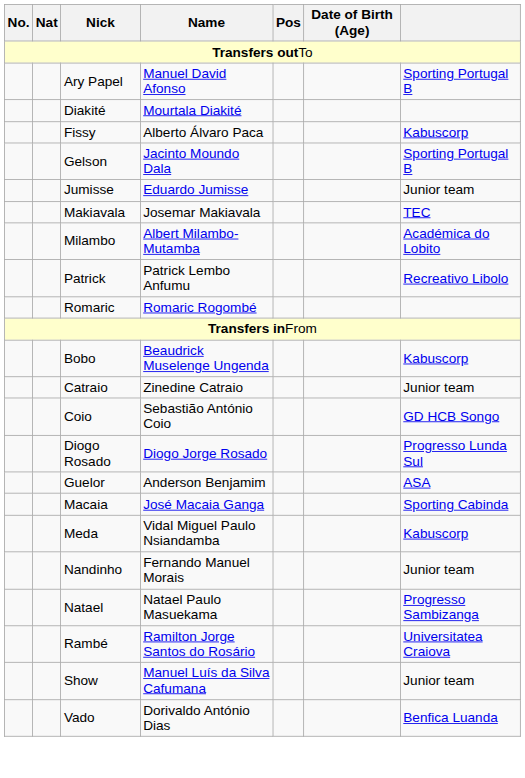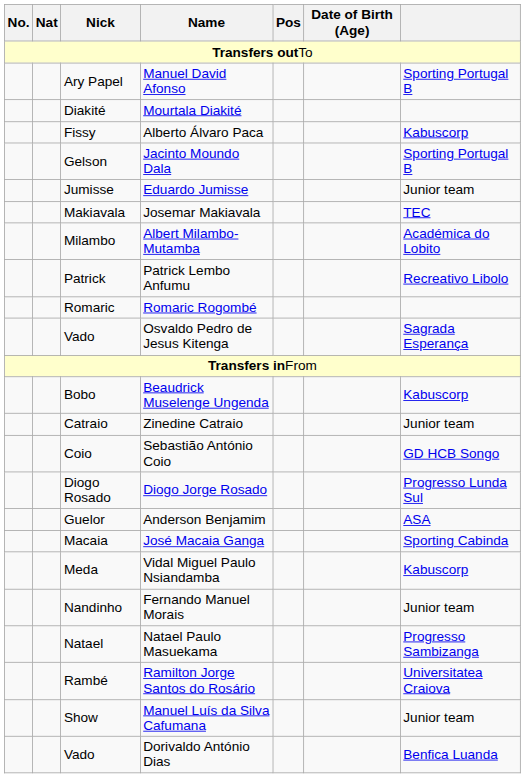 <table class="wikitable ve-ce-branchNode ve-ce-tableNode">
 <tr>
 <th>No.</th>
 <th>Nat</th>
 <th width=105px>Nick</th>
 <th width=230px>Name</th>
 <th>Pos</th>
 <th width=195px>Date of Birth (Age)</th>
 <th width=190px></th>
 </tr>
 <tr bgcolor=#ffffcc>
 <td align=center colspan=7><strong>Transfers out</strong>To</td>
 </tr>
 <tr>
 <td></td>
 <td></td>
 <td>Ary Papel</td>
 <td><a href='#'>Manuel David Afonso</a></td>
 <td></td>
 <td></td>
 <td><a href='#'>Sporting Portugal B</a></td>
 </tr>
 <tr>
 <td></td>
 <td></td>
 <td>Diakité</td>
 <td><a href='#'>Mourtala Diakité</a></td>
 <td></td>
 <td></td>
 <td></td>
 </tr>
 <tr>
 <td></td>
 <td></td>
 <td>Fissy</td>
 <td>Alberto Álvaro Paca</td>
 <td></td>
 <td></td>
 <td><a href='#'>Kabuscorp</a></td>
 </tr>
 <tr>
 <td></td>
 <td></td>
 <td>Gelson</td>
 <td><a href='#'>Jacinto Moundo Dala</a></td>
 <td></td>
 <td></td>
 <td><a href='#'>Sporting Portugal B</a></td>
 </tr>
 <tr>
 <td></td>
 <td></td>
 <td>Jumisse</td>
 <td><a href='#'>Eduardo Jumisse</a></td>
 <td></td>
 <td></td>
 <td>Junior team</td>
 </tr>
 <tr>
 <td></td>
 <td></td>
 <td>Makiavala</td>
 <td>Josemar Makiavala</td>
 <td></td>
 <td></td>
 <td><a href='#'>TEC</a></td>
 </tr>
 <tr>
 <td></td>
 <td></td>
 <td>Milambo</td>
 <td><a href='#'>Albert Milambo-Mutamba</a></td>
 <td></td>
 <td></td>
 <td><a href='#'>Académica do Lobito</a></td>
 </tr>
 <tr>
 <td></td>
 <td></td>
 <td>Patrick</td>
 <td>Patrick Lembo Anfumu</td>
 <td></td>
 <td></td>
 <td><a href='#'>Recreativo Libolo</a></td>
 </tr>
 <tr>
 <td></td>
 <td></td>
 <td>Romaric</td>
 <td><a href='#'>Romaric Rogombé</a></td>
 <td></td>
 <td></td>
 <td></td>
+</tr>
+<tr>
+<td></td>
+<td></td>
+<td>Vado</td>
+<td>Osvaldo Pedro de Jesus Kitenga</td>
+<td></td>
+<td></td>
+<td><a href='#'>Sagrada Esperança</a></td>
 </tr>
 <tr bgcolor=#ffffcc>
 <td align=center colspan=7><strong>Transfers in</strong>From</td>
 </tr>
 <tr>
 <td></td>
 <td></td>
 <td>Bobo</td>
 <td><a href='#'>Beaudrick Muselenge Ungenda</a></td>
 <td></td>
 <td></td>
 <td><a href='#'>Kabuscorp</a></td>
 </tr>
 <tr>
 <td></td>
 <td></td>
 <td>Catraio</td>
 <td>Zinedine Catraio</td>
 <td></td>
 <td></td>
 <td>Junior team</td>
 </tr>
 <tr>
 <td></td>
 <td></td>
 <td>Coio</td>
 <td>Sebastião António Coio</td>
 <td></td>
 <td></td>
 <td><a href='#'>GD HCB Songo</a></td>
 </tr>
 <tr>
 <td></td>
 <td></td>
 <td>Diogo Rosado</td>
 <td><a href='#'>Diogo Jorge Rosado</a></td>
 <td></td>
 <td></td>
 <td><a href='#'>Progresso Lunda Sul</a></td>
 </tr>
 <tr>
 <td></td>
 <td></td>
 <td>Guelor</td>
 <td>Anderson Benjamim</td>
 <td></td>
 <td></td>
 <td><a href='#'>ASA</a></td>
 </tr>
 <tr>
 <td></td>
 <td></td>
 <td>Macaia</td>
 <td><a href='#'>José Macaia Ganga</a></td>
 <td></td>
 <td></td>
 <td><a href='#'>Sporting Cabinda</a></td>
 </tr>
 <tr>
 <td></td>
 <td></td>
 <td>Meda</td>
 <td>Vidal Miguel Paulo Nsiandamba</td>
 <td></td>
 <td></td>
 <td><a href='#'>Kabuscorp</a></td>
 </tr>
 <tr>
 <td></td>
 <td></td>
 <td>Nandinho</td>
 <td>Fernando Manuel Morais</td>
 <td></td>
 <td></td>
 <td>Junior team</td>
 </tr>
 <tr>
 <td></td>
 <td></td>
 <td>Natael</td>
 <td>Natael Paulo Masuekama</td>
 <td></td>
 <td></td>
 <td><a href='#'>Progresso Sambizanga</a></td>
 </tr>
 <tr>
 <td></td>
 <td></td>
 <td>Rambé</td>
 <td><a href='#'>Ramilton Jorge Santos do Rosário</a></td>
 <td></td>
 <td></td>
 <td><a href='#'>Universitatea Craiova</a></td>
 </tr>
 <tr>
 <td></td>
 <td></td>
 <td>Show</td>
 <td><a href='#'>Manuel Luís da Silva Cafumana</a></td>
 <td></td>
 <td></td>
 <td>Junior team</td>
 </tr>
 <tr>
 <td></td>
 <td></td>
 <td>Vado</td>
 <td>Dorivaldo António Dias</td>
 <td></td>
 <td></td>
 <td><a href='#'>Benfica Luanda</a></td>
 </tr>
 </table>
